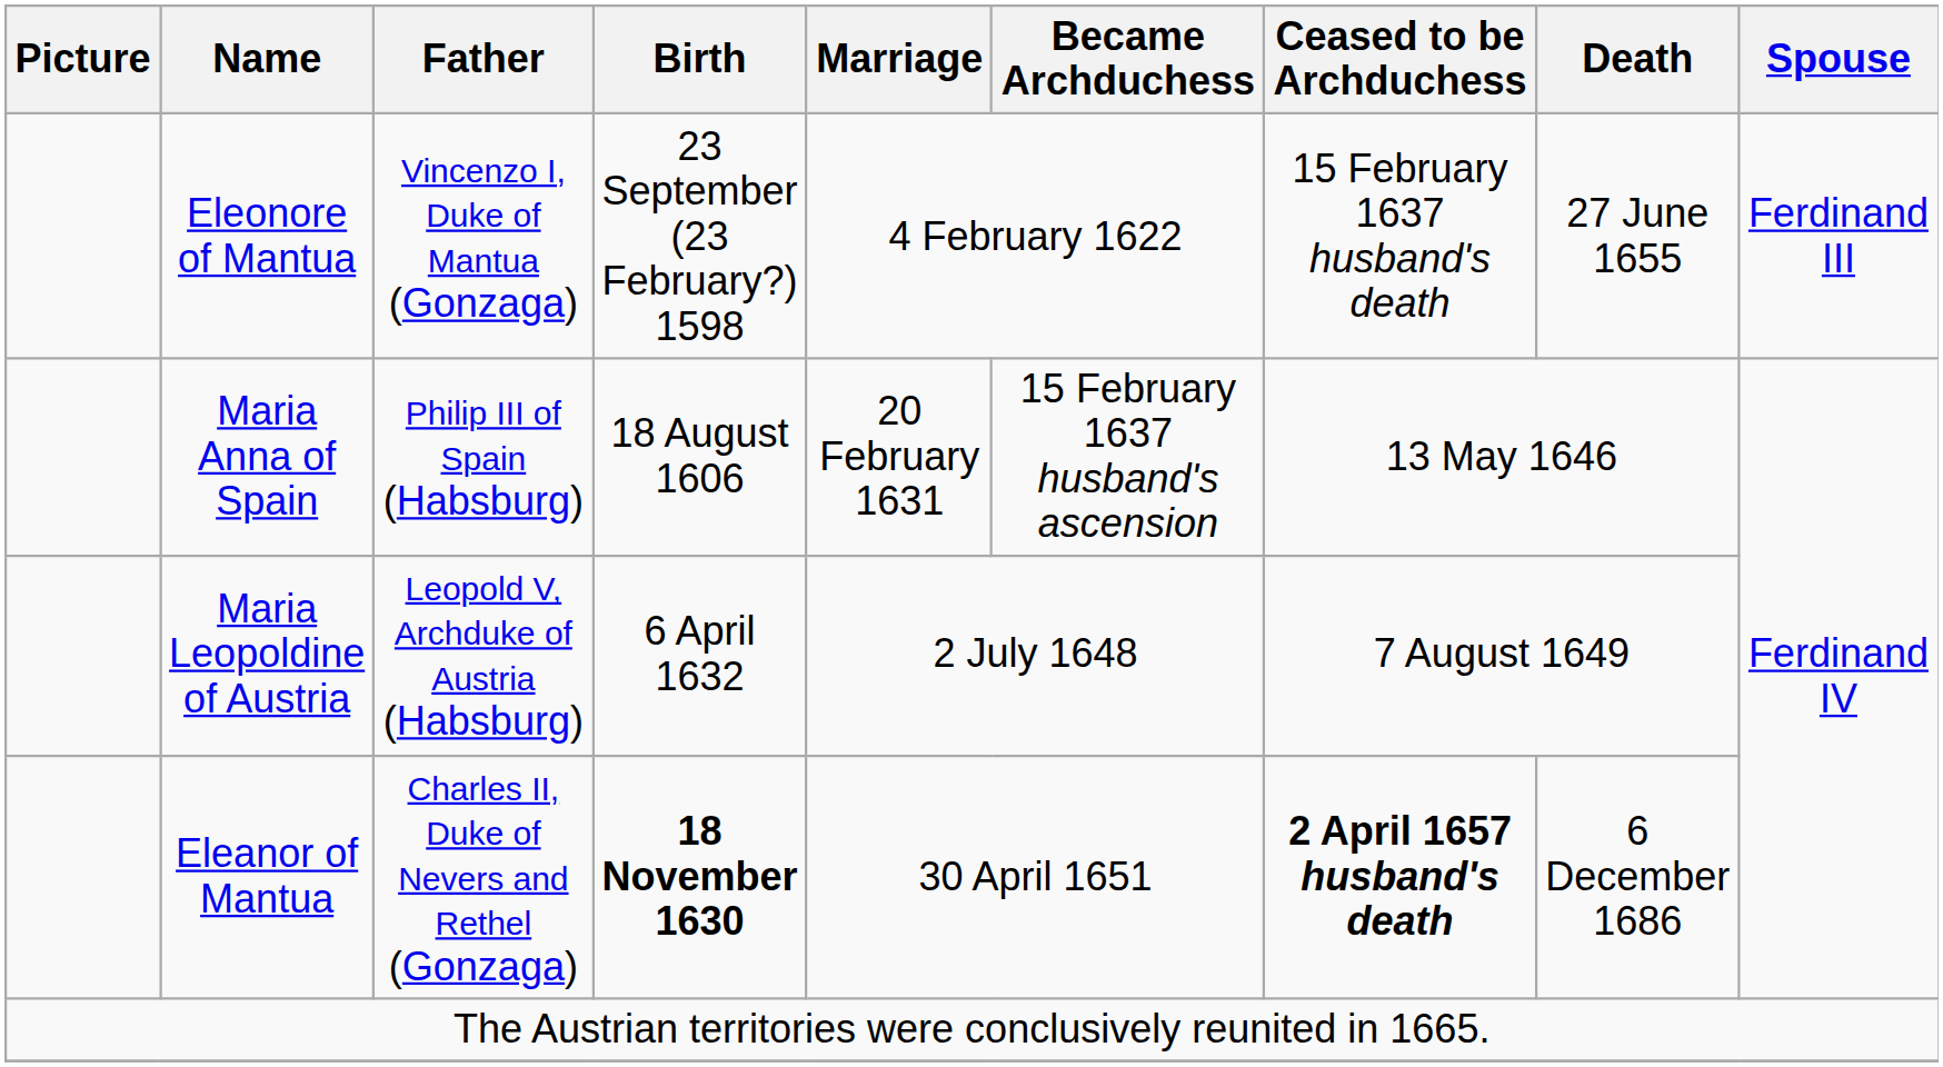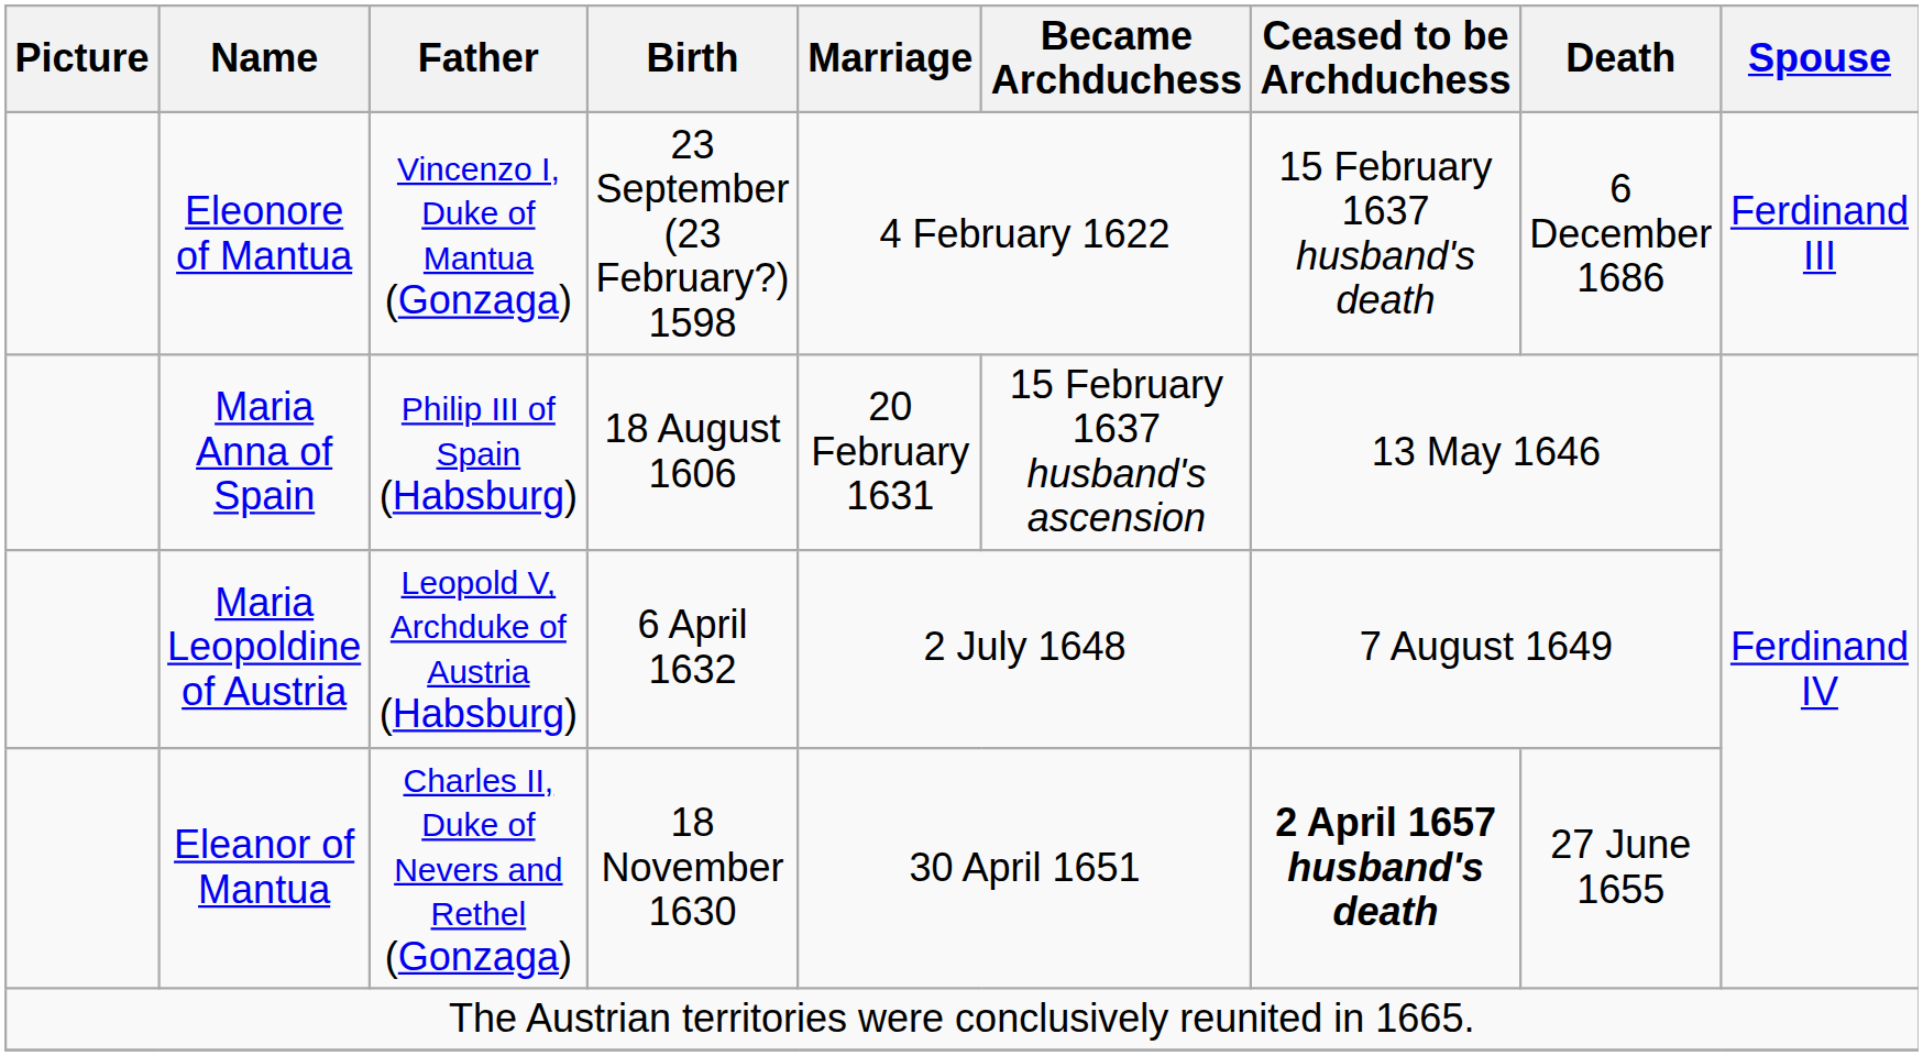 <table width=95% class="wikitable">
 <tr>
 <th width = "8%">Picture</th>
 <th width = "10%">Name</th>
 <th width = "9%">Father</th>
 <th width = "10%">Birth</th>
 <th width = "9%">Marriage</th>
 <th width = "9%">Became Archduchess</th>
 <th width = "9%">Ceased to be Archduchess</th>
 <th width = "9%">Death</th>
 <th width = "6%"><a href='#'>Spouse</a></th>
 </tr>
 <tr>
 <td align=center></td>
 <td align=center><a href='#'>Eleonore of Mantua</a></td>
 <td align="center"><small><a href='#'>Vincenzo I, Duke of Mantua</a></small><br>(<a href='#'>Gonzaga</a>)</td>
 <td align="center">23 September (23 February?) 1598</td>
 <td align="center" colspan="2">4 February 1622</td>
 <td align="center">15 February 1637<br><em>husband's death</em></td>
-<td align="center">27 June 1655</td>
+<td align="center">6 December 1686</td>
 <td align="center"><a href='#'>Ferdinand III</a></td>
 </tr>
 <tr>
 <td align=center></td>
 <td align=center><a href='#'>Maria Anna of Spain</a></td>
 <td align="center"><small><a href='#'>Philip III of Spain</a></small><br>(<a href='#'>Habsburg</a>)</td>
 <td align="center">18 August 1606</td>
 <td align="center">20 February 1631</td>
 <td align="center">15 February 1637<br><em>husband's ascension</em></td>
 <td align="center" colspan="2">13 May 1646</td>
 <td align="center" rowspan="3"><a href='#'>Ferdinand IV</a></td>
 </tr>
 <tr>
 <td align=center></td>
 <td align=center><a href='#'>Maria Leopoldine of Austria</a></td>
 <td align="center"><small><a href='#'>Leopold V, Archduke of Austria</a></small><br>(<a href='#'>Habsburg</a>)</td>
 <td align="center">6 April 1632</td>
 <td align="center" colspan="2">2 July 1648</td>
 <td align="center" colspan="2">7 August 1649</td>
 </tr>
 <tr>
 <td align=center></td>
 <td align=center><a href='#'>Eleanor of Mantua</a></td>
 <td align="center"><small><a href='#'>Charles II, Duke of Nevers and Rethel</a></small><br>(<a href='#'>Gonzaga</a>)</td>
-<td align="center"><strong>18 November 1630</strong></td>
+<td align="center">18 November 1630</td>
 <td align="center" colspan="2">30 April 1651</td>
 <td align="center"><strong>2 April 1657 <br><em>husband's death</em></strong></td>
-<td align="center">6 December 1686</td>
+<td align="center">27 June 1655</td>
 </tr>
 <tr>
 <td align="center" colspan="9">The Austrian territories were conclusively reunited in 1665.</td>
 </tr>
 <tr>
 </tr>
 </table>
